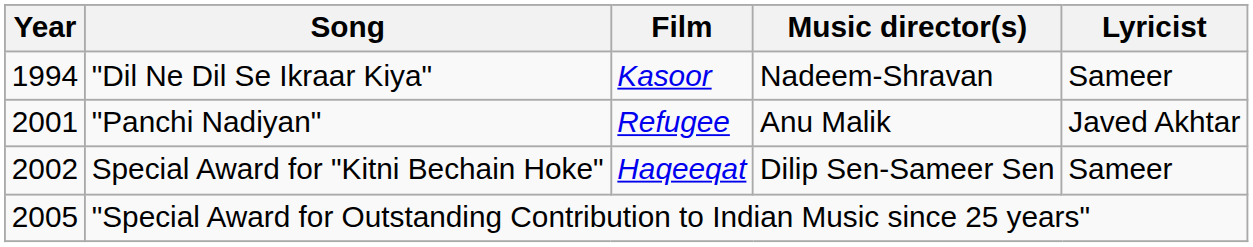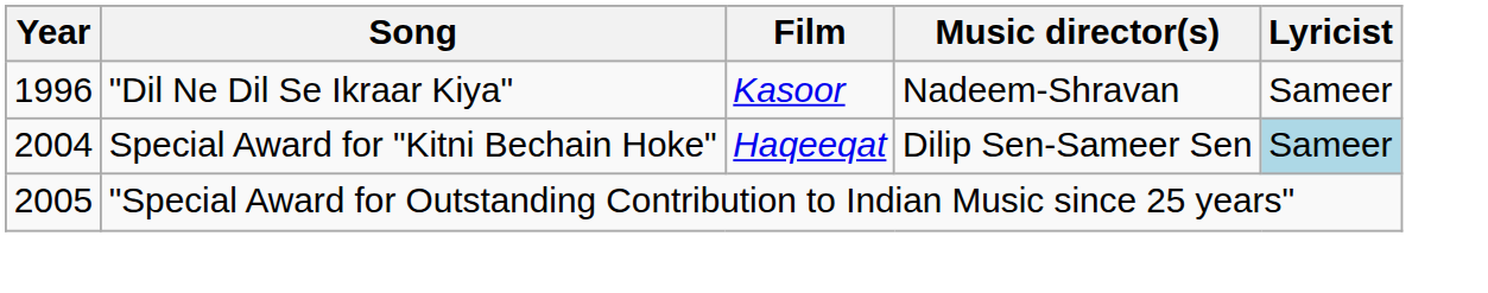 <table class="wikitable sortable">
 <tr>
 <th>Year</th>
 <th>Song</th>
 <th>Film</th>
 <th>Music director(s)</th>
 <th>Lyricist</th>
 </tr>
 <tr>
-<td>1994</td>
+<td>1996</td>
 <td>"Dil Ne Dil Se Ikraar Kiya"</td>
 <td><em><a href='#'>Kasoor</a></em></td>
 <td>Nadeem-Shravan</td>
 <td>Sameer</td>
 </tr>
 <tr>
-<td>2001</td>
-<td>"Panchi Nadiyan"</td>
-<td><a href='#'><em>Refugee</em></a></td>
-<td>Anu Malik</td>
-<td>Javed Akhtar</td>
-</tr>
-<tr>
-<td>2002</td>
+<td>2004</td>
 <td>Special Award for "Kitni Bechain Hoke" </td>
 <td><em><a href='#'>Haqeeqat</a></em></td>
 <td>Dilip Sen-Sameer Sen</td>
-<td>Sameer</td>
+<td style="background: lightblue;">Sameer</td>
 </tr>
 <tr>
 <td>2005</td>
 <td colspan="4">"Special Award for Outstanding Contribution to Indian Music since 25 years" </td>
 </tr>
 </table>
